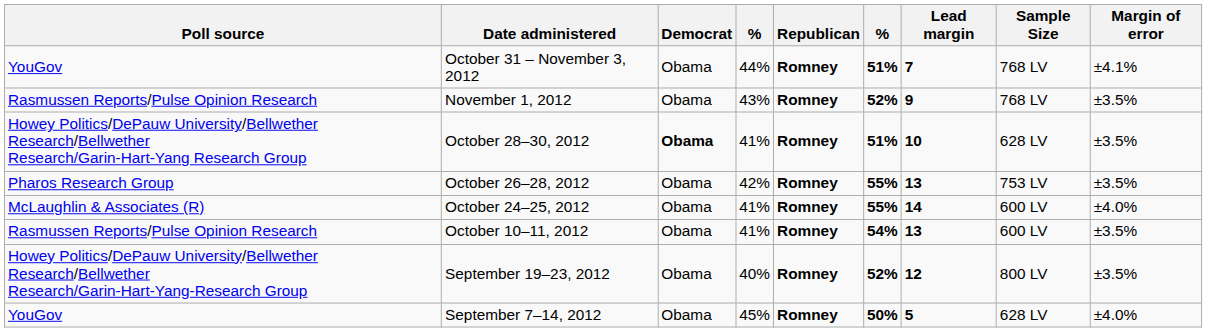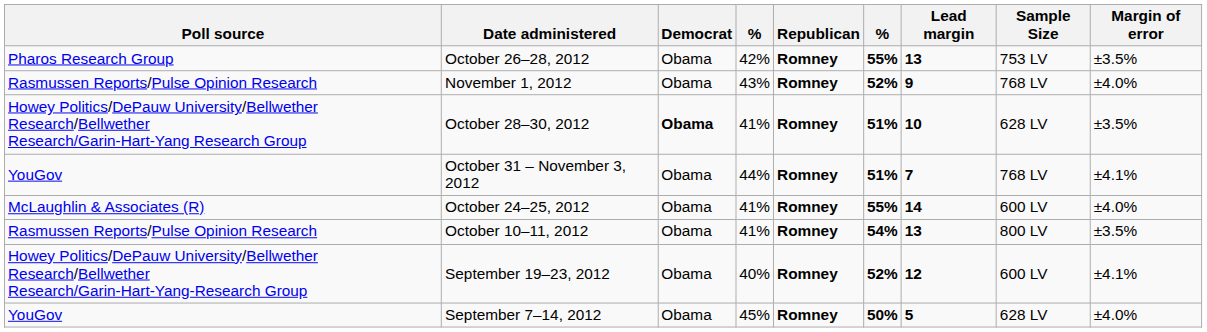 <table class="wikitable">
 <tr valign=bottom>
 <th>Poll source</th>
 <th>Date administered</th>
 <th>Democrat</th>
 <th>%</th>
 <th>Republican</th>
 <th>%</th>
 <th>Lead margin</th>
 <th>Sample Size</th>
 <th>Margin of error</th>
 </tr>
 <tr>
-<td><a href='#'>YouGov</a></td>
-<td>October 31 – November 3, 2012</td>
+<td><a href='#'>Pharos Research Group</a></td>
+<td>October 26–28, 2012</td>
 <td>Obama</td>
-<td>44%</td>
+<td>42%</td>
 <td><strong>Romney</strong></td>
-<td><strong>51%</strong></td>
-<td><strong>7</strong></td>
-<td>768 LV</td>
-<td>±4.1%</td>
+<td><strong>55%</strong></td>
+<td><strong>13</strong></td>
+<td>753 LV</td>
+<td>±3.5%</td>
 </tr>
 <tr>
 <td><a href='#'>Rasmussen Reports</a>/<a href='#'>Pulse Opinion Research</a></td>
 <td>November 1, 2012</td>
 <td>Obama</td>
 <td>43%</td>
 <td><strong>Romney</strong></td>
 <td><strong>52%</strong></td>
 <td><strong>9</strong></td>
 <td>768 LV</td>
-<td>±3.5%</td>
+<td>±4.0%</td>
 </tr>
 <tr>
 <td><a href='#'>Howey Politics</a>/<a href='#'>DePauw University</a>/<a href='#'>Bellwether Research</a>/<a href='#'>Bellwether<br>Research/Garin-Hart-Yang Research Group</a></td>
 <td>October 28–30, 2012</td>
 <td><strong>Obama</strong></td>
 <td>41%</td>
 <td><strong>Romney</strong></td>
 <td><strong>51%</strong></td>
 <td><strong>10</strong></td>
 <td>628 LV</td>
 <td>±3.5%</td>
 </tr>
 <tr>
-<td><a href='#'>Pharos Research Group</a></td>
-<td>October 26–28, 2012</td>
+<td><a href='#'>YouGov</a></td>
+<td>October 31 – November 3, 2012</td>
 <td>Obama</td>
-<td>42%</td>
+<td>44%</td>
 <td><strong>Romney</strong></td>
-<td><strong>55%</strong></td>
-<td><strong>13</strong></td>
-<td>753 LV</td>
-<td>±3.5%</td>
+<td><strong>51%</strong></td>
+<td><strong>7</strong></td>
+<td>768 LV</td>
+<td>±4.1%</td>
 </tr>
 <tr>
 <td><a href='#'>McLaughlin & Associates (R)</a></td>
 <td>October 24–25, 2012</td>
 <td>Obama</td>
 <td>41%</td>
 <td><strong>Romney</strong></td>
 <td><strong>55%</strong></td>
 <td><strong>14</strong></td>
 <td>600 LV</td>
 <td>±4.0%</td>
 </tr>
 <tr>
 <td><a href='#'>Rasmussen Reports</a>/<a href='#'>Pulse Opinion Research</a></td>
 <td>October 10–11, 2012</td>
 <td>Obama</td>
 <td>41%</td>
 <td><strong>Romney</strong></td>
 <td><strong>54%</strong></td>
 <td><strong>13</strong></td>
-<td>600 LV</td>
+<td>800 LV</td>
 <td>±3.5%</td>
 </tr>
 <tr>
 <td><a href='#'>Howey Politics</a>/<a href='#'>DePauw University</a>/<a href='#'>Bellwether Research</a>/<a href='#'>Bellwether<br>Research/Garin-Hart-Yang-Research Group</a></td>
 <td>September 19–23, 2012</td>
 <td>Obama</td>
 <td>40%</td>
 <td><strong>Romney</strong></td>
 <td><strong>52%</strong></td>
 <td><strong>12</strong></td>
-<td>800 LV</td>
-<td>±3.5%</td>
+<td>600 LV</td>
+<td>±4.1%</td>
 </tr>
 <tr>
 <td><a href='#'>YouGov</a></td>
 <td>September 7–14, 2012</td>
 <td>Obama</td>
 <td>45%</td>
 <td><strong>Romney</strong></td>
 <td><strong>50%</strong></td>
 <td><strong>5</strong></td>
 <td>628 LV</td>
 <td>±4.0%</td>
 </tr>
 </table>
